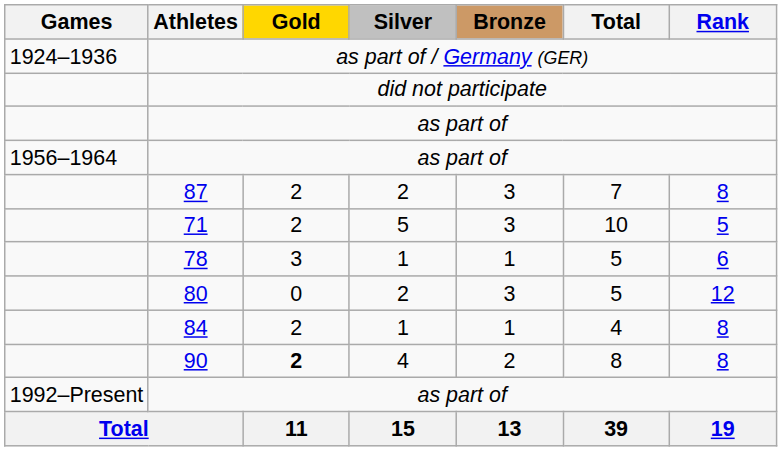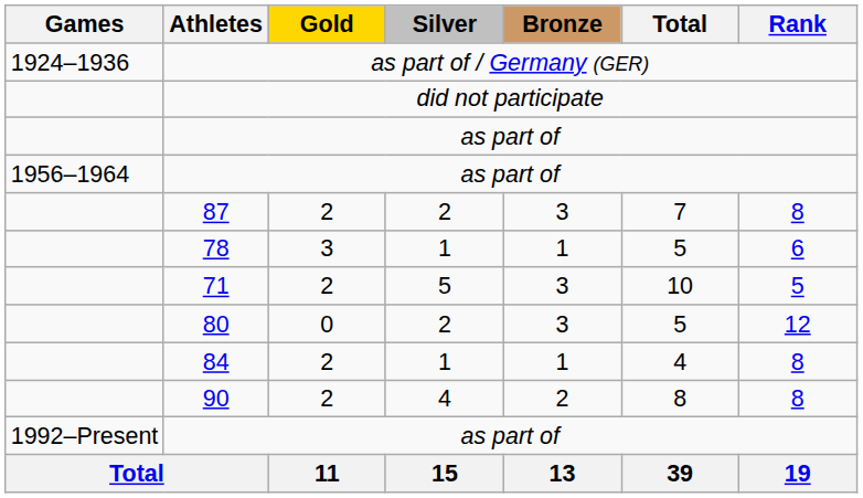 <table class="wikitable" style="text-align:center; font-size:90%;">
 <tr>
 <th>Games</th>
 <th>Athletes</th>
 <td style="background:gold; width:4.5em; font-weight:bold;">Gold</td>
 <td style="background:silver; width:4.5em; font-weight:bold;">Silver</td>
 <td style="background:#cc9966; width:4.5em; font-weight:bold;">Bronze</td>
 <th style="width:4.5em; font-weight:bold;">Total</th>
 <th style="width:4.5em; font-weight:bold;"><a href='#'>Rank</a></th>
 </tr>
 <tr>
 <td align=left>1924–1936</td>
 <td colspan=6><em>as part of / <a href='#'>Germany</a> <small>(GER)</small></em></td>
 </tr>
 <tr>
 <td align=left></td>
 <td colspan=6><em>did not participate</em></td>
 </tr>
 <tr>
 <td align=left></td>
 <td colspan=6><em>as part of </em></td>
 </tr>
 <tr>
 <td align=left>1956–1964</td>
 <td colspan=6><em>as part of </em></td>
 </tr>
 <tr>
 <td align=left></td>
 <td><a href='#'>87</a></td>
 <td>2</td>
 <td>2</td>
 <td>3</td>
 <td>7</td>
 <td><a href='#'>8</a></td>
 </tr>
 <tr>
 <td align=left></td>
+<td><a href='#'>78</a></td>
+<td>3</td>
+<td>1</td>
+<td>1</td>
+<td>5</td>
+<td><a href='#'>6</a></td>
+</tr>
+<tr>
+<td align=left></td>
 <td><a href='#'>71</a></td>
 <td>2</td>
 <td>5</td>
 <td>3</td>
 <td>10</td>
 <td><a href='#'>5</a></td>
-</tr>
-<tr>
-<td align=left></td>
-<td><a href='#'>78</a></td>
-<td>3</td>
-<td>1</td>
-<td>1</td>
-<td>5</td>
-<td><a href='#'>6</a></td>
 </tr>
 <tr>
 <td align=left></td>
 <td><a href='#'>80</a></td>
 <td>0</td>
 <td>2</td>
 <td>3</td>
 <td>5</td>
 <td><a href='#'>12</a></td>
 </tr>
 <tr>
 <td align=left></td>
 <td><a href='#'>84</a></td>
 <td>2</td>
 <td>1</td>
 <td>1</td>
 <td>4</td>
 <td><a href='#'>8</a></td>
 </tr>
 <tr>
 <td align=left></td>
 <td><a href='#'>90</a></td>
-<td><strong>2</strong></td>
+<td>2</td>
 <td>4</td>
 <td>2</td>
 <td>8</td>
 <td><a href='#'>8</a></td>
 </tr>
 <tr>
 <td align=left>1992–Present</td>
 <td colspan=6><em>as part of </em></td>
 </tr>
 <tr>
 <th colspan=2><a href='#'>Total</a></th>
 <th>11</th>
 <th>15</th>
 <th>13</th>
 <th>39</th>
 <th><a href='#'>19</a></th>
 </tr>
 </table>
